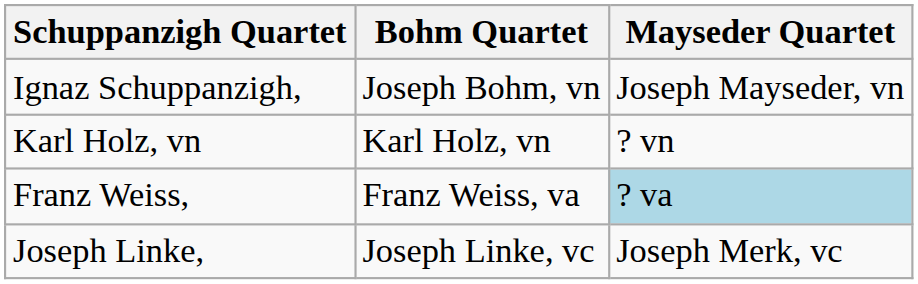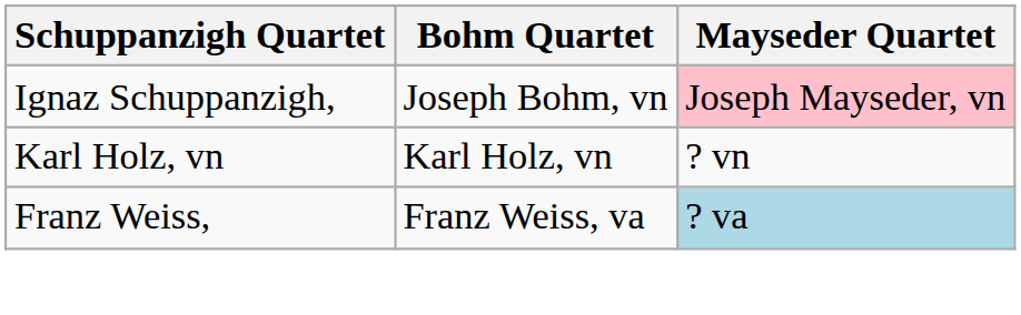 <table class="wikitable">
 <tr>
 <th>Schuppanzigh Quartet</th>
 <th>Bohm Quartet</th>
 <th>Mayseder Quartet</th>
 </tr>
 <tr>
 <td>Ignaz Schuppanzigh, </td>
 <td>Joseph Bohm, vn</td>
-<td>Joseph Mayseder, vn</td>
+<td style="background: pink;">Joseph Mayseder, vn</td>
 </tr>
 <tr>
 <td>Karl Holz, vn</td>
 <td>Karl Holz, vn</td>
 <td>? vn</td>
 </tr>
 <tr>
 <td>Franz Weiss, </td>
 <td>Franz Weiss, va</td>
 <td style="background: lightblue;">? va</td>
 </tr>
-<tr>
-<td>Joseph Linke, </td>
-<td>Joseph Linke, vc</td>
-<td>Joseph Merk, vc</td>
-</tr>
 </table>
